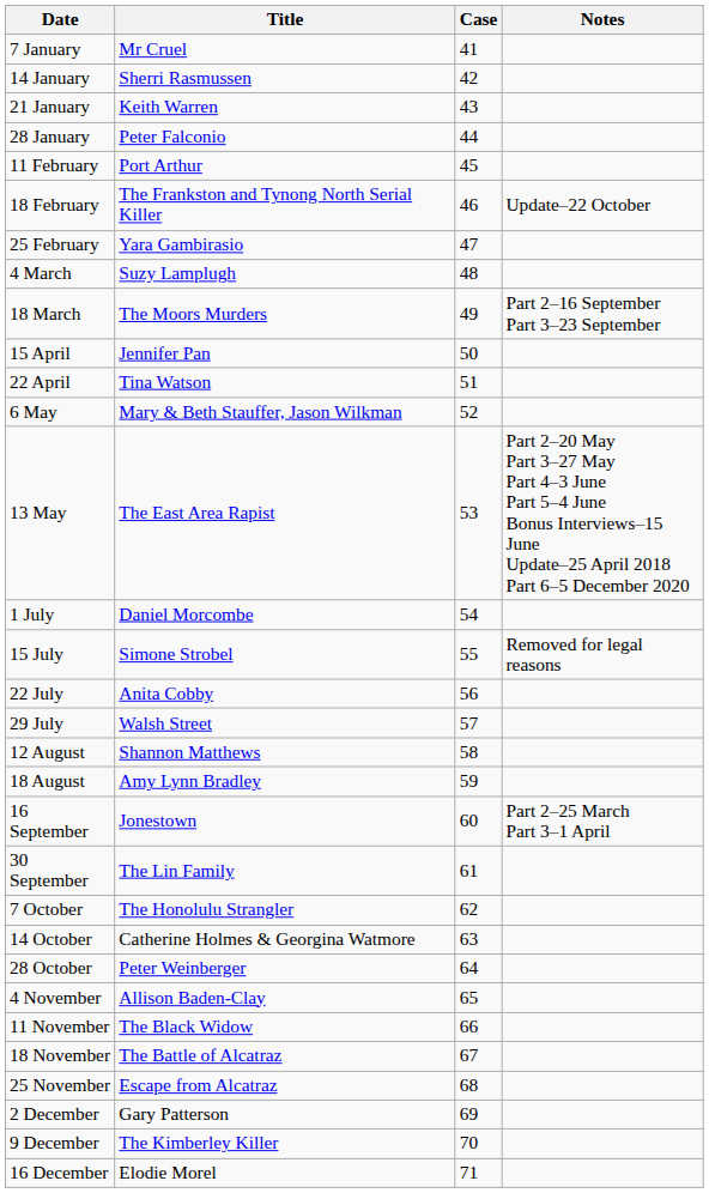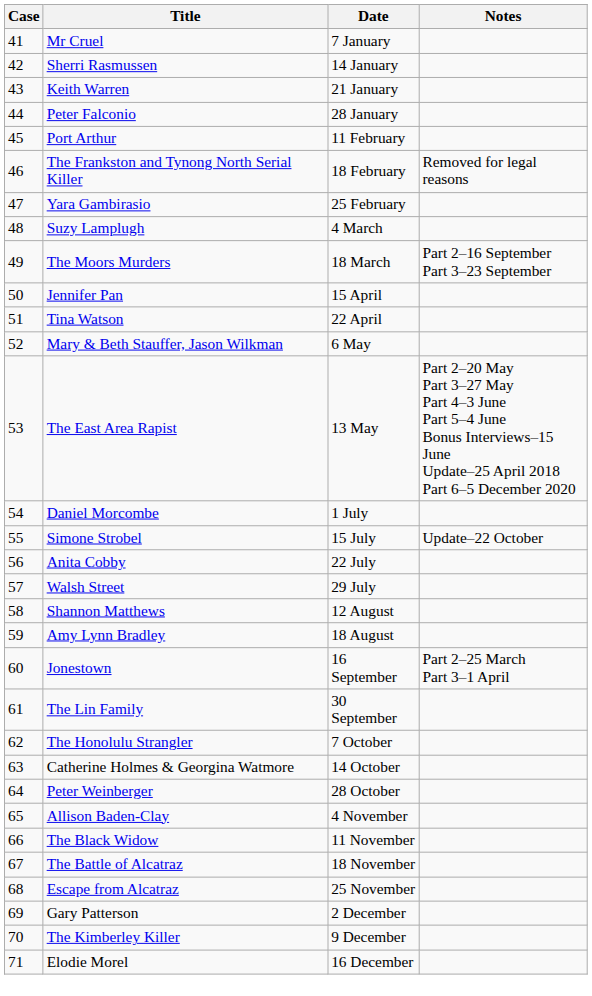 <table class="wikitable sortable">
 <tr>
+<th>Case</th>
+<th>Title</th>
 <th>Date</th>
-<th>Title</th>
-<th>Case</th>
 <th>Notes</th>
 </tr>
 <tr>
+<td>41</td>
+<td><a href='#'>Mr Cruel</a></td>
 <td>7 January</td>
-<td><a href='#'>Mr Cruel</a></td>
-<td>41</td>
 <td></td>
 </tr>
 <tr>
+<td>42</td>
+<td><a href='#'>Sherri Rasmussen</a></td>
 <td>14 January</td>
-<td><a href='#'>Sherri Rasmussen</a></td>
-<td>42</td>
 <td></td>
 </tr>
 <tr>
+<td>43</td>
+<td><a href='#'>Keith Warren</a></td>
 <td>21 January</td>
-<td><a href='#'>Keith Warren</a></td>
-<td>43</td>
 <td></td>
 </tr>
 <tr>
+<td>44</td>
+<td><a href='#'>Peter Falconio</a></td>
 <td>28 January</td>
-<td><a href='#'>Peter Falconio</a></td>
-<td>44</td>
 <td></td>
 </tr>
 <tr>
+<td>45</td>
+<td><a href='#'>Port Arthur</a></td>
 <td>11 February</td>
-<td><a href='#'>Port Arthur</a></td>
-<td>45</td>
 <td></td>
 </tr>
 <tr>
+<td>46</td>
+<td><a href='#'>The Frankston and Tynong North Serial Killer</a></td>
 <td>18 February</td>
-<td><a href='#'>The Frankston and Tynong North Serial Killer</a></td>
-<td>46</td>
+<td>Removed for legal reasons</td>
+</tr>
+<tr>
+<td>47</td>
+<td><a href='#'>Yara Gambirasio</a></td>
+<td>25 February</td>
+<td></td>
+</tr>
+<tr>
+<td>48</td>
+<td><a href='#'>Suzy Lamplugh</a></td>
+<td>4 March</td>
+<td></td>
+</tr>
+<tr>
+<td>49</td>
+<td><a href='#'>The Moors Murders</a></td>
+<td>18 March</td>
+<td>Part 2–16 September<br>Part 3–23 September</td>
+</tr>
+<tr>
+<td>50</td>
+<td><a href='#'>Jennifer Pan</a></td>
+<td>15 April</td>
+<td></td>
+</tr>
+<tr>
+<td>51</td>
+<td><a href='#'>Tina Watson</a></td>
+<td>22 April</td>
+<td></td>
+</tr>
+<tr>
+<td>52</td>
+<td><a href='#'>Mary & Beth Stauffer, Jason Wilkman</a></td>
+<td>6 May</td>
+<td></td>
+</tr>
+<tr>
+<td>53</td>
+<td><a href='#'>The East Area Rapist</a></td>
+<td>13 May</td>
+<td>Part 2–20 May<br>Part 3–27 May<br>Part 4–3 June<br>Part 5–4 June<br>Bonus Interviews–15 June<br>Update–25 April 2018<br>Part 6–5 December 2020</td>
+</tr>
+<tr>
+<td>54</td>
+<td><a href='#'>Daniel Morcombe</a></td>
+<td>1 July</td>
+<td></td>
+</tr>
+<tr>
+<td>55</td>
+<td><a href='#'>Simone Strobel</a></td>
+<td>15 July</td>
 <td>Update–22 October</td>
 </tr>
 <tr>
-<td>25 February</td>
-<td><a href='#'>Yara Gambirasio</a></td>
-<td>47</td>
+<td>56</td>
+<td><a href='#'>Anita Cobby</a></td>
+<td>22 July</td>
 <td></td>
 </tr>
 <tr>
-<td>4 March</td>
-<td><a href='#'>Suzy Lamplugh</a></td>
-<td>48</td>
+<td>57</td>
+<td><a href='#'>Walsh Street</a></td>
+<td>29 July</td>
 <td></td>
 </tr>
 <tr>
-<td>18 March</td>
-<td><a href='#'>The Moors Murders</a></td>
-<td>49</td>
-<td>Part 2–16 September<br>Part 3–23 September</td>
-</tr>
-<tr>
-<td>15 April</td>
-<td><a href='#'>Jennifer Pan</a></td>
-<td>50</td>
+<td>58</td>
+<td><a href='#'>Shannon Matthews</a></td>
+<td>12 August</td>
 <td></td>
 </tr>
 <tr>
-<td>22 April</td>
-<td><a href='#'>Tina Watson</a></td>
-<td>51</td>
+<td>59</td>
+<td><a href='#'>Amy Lynn Bradley</a></td>
+<td>18 August</td>
 <td></td>
 </tr>
 <tr>
-<td>6 May</td>
-<td><a href='#'>Mary & Beth Stauffer, Jason Wilkman</a></td>
-<td>52</td>
+<td>60</td>
+<td><a href='#'>Jonestown</a></td>
+<td>16 September</td>
+<td>Part 2–25 March<br>Part 3–1 April</td>
+</tr>
+<tr>
+<td>61</td>
+<td><a href='#'>The Lin Family</a></td>
+<td>30 September</td>
 <td></td>
 </tr>
 <tr>
-<td>13 May</td>
-<td><a href='#'>The East Area Rapist</a></td>
-<td>53</td>
-<td>Part 2–20 May<br>Part 3–27 May<br>Part 4–3 June<br>Part 5–4 June<br>Bonus Interviews–15 June<br>Update–25 April 2018<br>Part 6–5 December 2020</td>
-</tr>
-<tr>
-<td>1 July</td>
-<td><a href='#'>Daniel Morcombe</a></td>
-<td>54</td>
+<td>62</td>
+<td><a href='#'>The Honolulu Strangler</a></td>
+<td>7 October</td>
 <td></td>
 </tr>
 <tr>
-<td>15 July</td>
-<td><a href='#'>Simone Strobel</a></td>
-<td>55</td>
-<td>Removed for legal reasons</td>
-</tr>
-<tr>
-<td>22 July</td>
-<td><a href='#'>Anita Cobby</a></td>
-<td>56</td>
+<td>63</td>
+<td>Catherine Holmes & Georgina Watmore</td>
+<td>14 October</td>
 <td></td>
 </tr>
 <tr>
-<td>29 July</td>
-<td><a href='#'>Walsh Street</a></td>
-<td>57</td>
+<td>64</td>
+<td><a href='#'>Peter Weinberger</a></td>
+<td>28 October</td>
 <td></td>
 </tr>
 <tr>
-<td>12 August</td>
-<td><a href='#'>Shannon Matthews</a></td>
-<td>58</td>
+<td>65</td>
+<td><a href='#'>Allison Baden-Clay</a></td>
+<td>4 November</td>
 <td></td>
 </tr>
 <tr>
-<td>18 August</td>
-<td><a href='#'>Amy Lynn Bradley</a></td>
-<td>59</td>
+<td>66</td>
+<td><a href='#'>The Black Widow</a></td>
+<td>11 November</td>
 <td></td>
 </tr>
 <tr>
-<td>16 September</td>
-<td><a href='#'>Jonestown</a></td>
-<td>60</td>
-<td>Part 2–25 March<br>Part 3–1 April</td>
-</tr>
-<tr>
-<td>30 September</td>
-<td><a href='#'>The Lin Family</a></td>
-<td>61</td>
+<td>67</td>
+<td><a href='#'>The Battle of Alcatraz</a></td>
+<td>18 November</td>
 <td></td>
 </tr>
 <tr>
-<td>7 October</td>
-<td><a href='#'>The Honolulu Strangler</a></td>
-<td>62</td>
+<td>68</td>
+<td><a href='#'>Escape from Alcatraz</a></td>
+<td>25 November</td>
 <td></td>
 </tr>
 <tr>
-<td>14 October</td>
-<td>Catherine Holmes & Georgina Watmore</td>
-<td>63</td>
+<td>69</td>
+<td>Gary Patterson</td>
+<td>2 December</td>
 <td></td>
 </tr>
 <tr>
-<td>28 October</td>
-<td><a href='#'>Peter Weinberger</a></td>
-<td>64</td>
+<td>70</td>
+<td><a href='#'>The Kimberley Killer</a></td>
+<td>9 December</td>
 <td></td>
 </tr>
 <tr>
-<td>4 November</td>
-<td><a href='#'>Allison Baden-Clay</a></td>
-<td>65</td>
-<td></td>
-</tr>
-<tr>
-<td>11 November</td>
-<td><a href='#'>The Black Widow</a></td>
-<td>66</td>
-<td></td>
-</tr>
-<tr>
-<td>18 November</td>
-<td><a href='#'>The Battle of Alcatraz</a></td>
-<td>67</td>
-<td></td>
-</tr>
-<tr>
-<td>25 November</td>
-<td><a href='#'>Escape from Alcatraz</a></td>
-<td>68</td>
-<td></td>
-</tr>
-<tr>
-<td>2 December</td>
-<td>Gary Patterson</td>
-<td>69</td>
-<td></td>
-</tr>
-<tr>
-<td>9 December</td>
-<td><a href='#'>The Kimberley Killer</a></td>
-<td>70</td>
-<td></td>
-</tr>
-<tr>
+<td>71</td>
+<td>Elodie Morel</td>
 <td>16 December</td>
-<td>Elodie Morel</td>
-<td>71</td>
 <td></td>
 </tr>
 </table>
